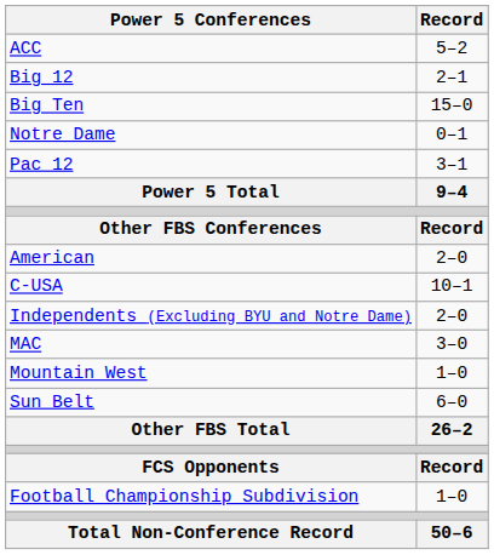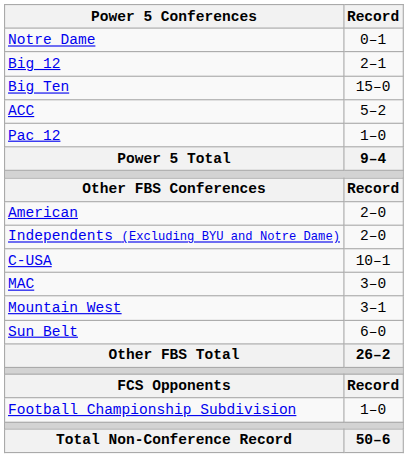 <table class="wikitable">
 <tr>
 <th>Power 5 Conferences</th>
 <th>Record</th>
 </tr>
 <tr>
-<td><a href='#'>ACC</a></td>
-<td align=center>5–2</td>
+<td><a href='#'>Notre Dame</a></td>
+<td align=center>0–1</td>
 </tr>
 <tr>
 <td><a href='#'>Big 12</a></td>
 <td align=center>2–1</td>
 </tr>
 <tr>
 <td><a href='#'>Big Ten</a></td>
 <td align=center>15–0</td>
 </tr>
 <tr>
-<td><a href='#'>Notre Dame</a></td>
-<td align=center>0–1</td>
+<td><a href='#'>ACC</a></td>
+<td align=center>5–2</td>
 </tr>
 <tr>
 <td><a href='#'>Pac 12</a></td>
-<td align=center>3–1</td>
+<td align=center>1–0</td>
 </tr>
 <tr>
 <th>Power 5 Total</th>
 <th>9–4</th>
 </tr>
 <tr>
 <th colspan="2" style="background:lightgrey;"></th>
 </tr>
 <tr>
 <th>Other FBS Conferences</th>
 <th>Record</th>
 </tr>
 <tr>
 <td><a href='#'>American</a></td>
 <td align=center>2–0</td>
 </tr>
 <tr>
+<td><a href='#'>Independents <small>(Excluding BYU and Notre Dame)</small></a></td>
+<td align=center>2–0</td>
+</tr>
+<tr>
 <td><a href='#'>C-USA</a></td>
 <td align=center>10–1</td>
-</tr>
-<tr>
-<td><a href='#'>Independents <small>(Excluding BYU and Notre Dame)</small></a></td>
-<td align=center>2–0</td>
 </tr>
 <tr>
 <td><a href='#'>MAC</a></td>
 <td align=center>3–0</td>
 </tr>
 <tr>
 <td><a href='#'>Mountain West</a></td>
-<td align=center>1–0</td>
+<td align=center>3–1</td>
 </tr>
 <tr>
 <td><a href='#'>Sun Belt</a></td>
 <td align=center>6–0</td>
 </tr>
 <tr>
 <th>Other FBS Total</th>
 <th>26–2</th>
 </tr>
 <tr>
 <th colspan="2" style="background:lightgrey;"></th>
 </tr>
 <tr>
 <th>FCS Opponents</th>
 <th>Record</th>
 </tr>
 <tr>
 <td><a href='#'>Football Championship Subdivision</a></td>
 <td align=center>1–0</td>
 </tr>
 <tr>
 <th colspan="2" style="background:lightgrey;"></th>
 </tr>
 <tr>
 <th>Total Non-Conference Record</th>
 <th>50–6</th>
 </tr>
 </table>
